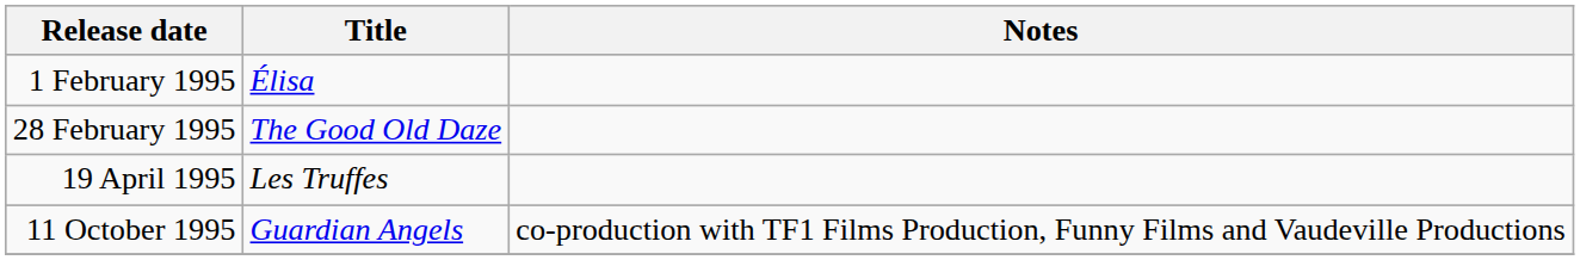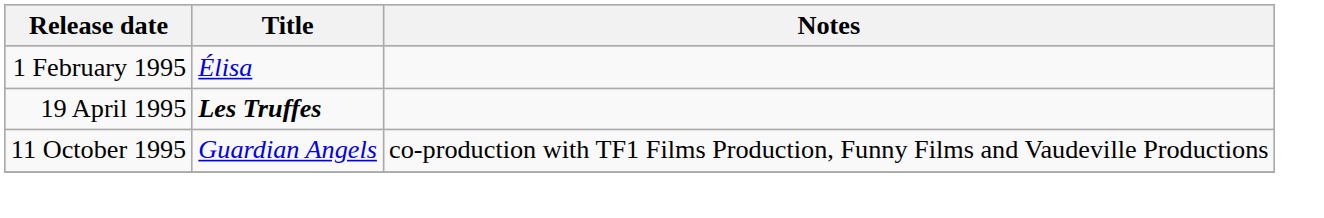 <table class="wikitable sortable">
 <tr>
 <th scope="col">Release date</th>
 <th>Title</th>
 <th>Notes</th>
 </tr>
 <tr>
 <td style="text-align:right;">1 February 1995</td>
 <td><em><a href='#'>Élisa</a></em></td>
 <td></td>
 </tr>
 <tr>
-<td style="text-align:right;">28 February 1995</td>
-<td><em><a href='#'>The Good Old Daze</a></em></td>
-<td></td>
-</tr>
-<tr>
 <td style="text-align:right;">19 April 1995</td>
-<td><em>Les Truffes</em></td>
+<td><strong><em>Les Truffes</em></strong></td>
 <td></td>
 </tr>
 <tr>
 <td style="text-align:right;">11 October 1995</td>
 <td><em><a href='#'>Guardian Angels</a></em></td>
 <td>co-production with TF1 Films Production, Funny Films and Vaudeville Productions</td>
 </tr>
 <tr>
 </tr>
 </table>
